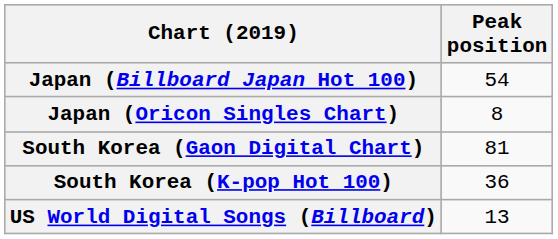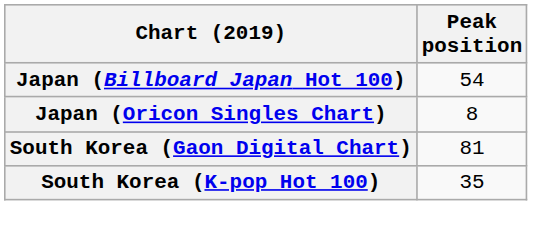 <table class="wikitable sortable plainrowheaders" style="text-align:center">
 <tr>
 <th scope="col">Chart (2019)</th>
 <th scope="col">Peak<br>position</th>
 </tr>
 <tr>
 <th scope="row">Japan (<a href='#'><em>Billboard Japan</em> Hot 100</a>)</th>
 <td>54</td>
 </tr>
 <tr>
 <th scope="row">Japan (<a href='#'>Oricon Singles Chart</a>)</th>
 <td>8</td>
 </tr>
 <tr>
 <th scope="row">South Korea (<a href='#'>Gaon Digital Chart</a>)</th>
 <td>81</td>
 </tr>
 <tr>
 <th scope="row">South Korea (<a href='#'>K-pop Hot 100</a>)</th>
-<td>36</td>
-</tr>
-<tr>
-<th scope="row">US <a href='#'>World Digital Songs</a> (<em><a href='#'>Billboard</a></em>)</th>
-<td>13</td>
+<td>35</td>
 </tr>
 </table>
